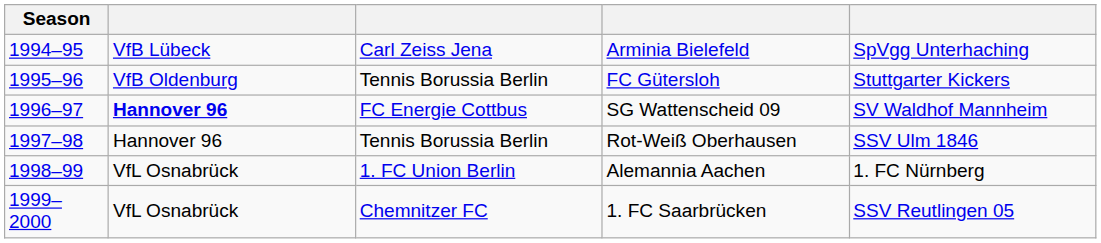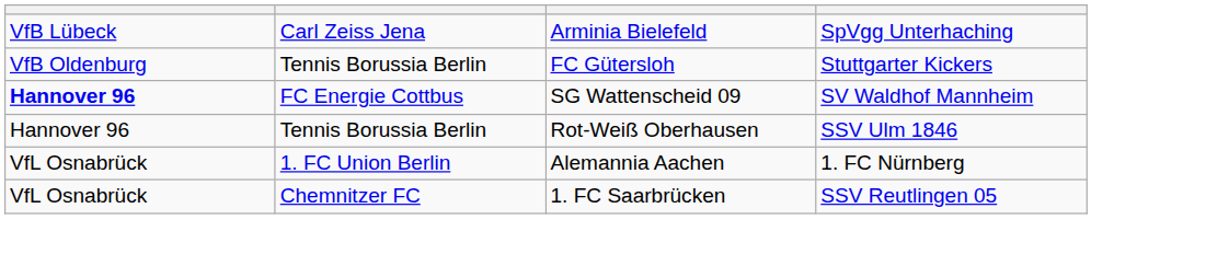 <table class="wikitable">
 <tr align="center" bgcolor="#dfdfdf">
-<th width="80">Season</th>
 <th width="200"></th>
 <th width="200"></th>
 <th width="200"></th>
 <th width="200"></th>
 </tr>
 <tr>
-<td><a href='#'>1994–95</a></td>
 <td><a href='#'>VfB Lübeck</a></td>
 <td><a href='#'>Carl Zeiss Jena</a></td>
 <td><a href='#'>Arminia Bielefeld</a></td>
 <td><a href='#'>SpVgg Unterhaching</a></td>
 </tr>
 <tr>
-<td><a href='#'>1995–96</a></td>
 <td><a href='#'>VfB Oldenburg</a></td>
 <td>Tennis Borussia Berlin</td>
 <td><a href='#'>FC Gütersloh</a></td>
 <td><a href='#'>Stuttgarter Kickers</a></td>
 </tr>
 <tr>
-<td><a href='#'>1996–97</a></td>
 <td><strong><a href='#'>Hannover 96</a></strong></td>
 <td><a href='#'>FC Energie Cottbus</a></td>
 <td>SG Wattenscheid 09</td>
 <td><a href='#'>SV Waldhof Mannheim</a></td>
 </tr>
 <tr>
-<td><a href='#'>1997–98</a></td>
 <td>Hannover 96</td>
 <td>Tennis Borussia Berlin</td>
 <td>Rot-Weiß Oberhausen</td>
 <td><a href='#'>SSV Ulm 1846</a></td>
 </tr>
 <tr>
-<td><a href='#'>1998–99</a></td>
 <td>VfL Osnabrück</td>
 <td><a href='#'>1. FC Union Berlin</a></td>
 <td>Alemannia Aachen</td>
 <td>1. FC Nürnberg</td>
 </tr>
 <tr>
-<td><a href='#'>1999–2000</a></td>
 <td>VfL Osnabrück</td>
 <td><a href='#'>Chemnitzer FC</a></td>
 <td>1. FC Saarbrücken</td>
 <td><a href='#'>SSV Reutlingen 05</a></td>
 </tr>
 </table>
